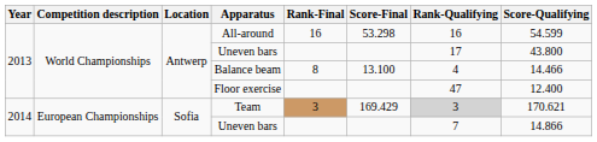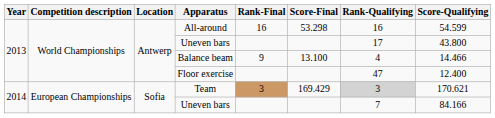 <table class="wikitable" style="text-align:center">
 <tr>
 <th>Year</th>
 <th>Competition description</th>
 <th>Location</th>
 <th>Apparatus</th>
 <th>Rank-Final</th>
 <th>Score-Final</th>
 <th>Rank-Qualifying</th>
 <th>Score-Qualifying</th>
 </tr>
 <tr>
 <td rowspan=4>2013</td>
 <td rowspan=4>World Championships</td>
 <td rowspan=4>Antwerp</td>
 <td>All-around</td>
 <td>16</td>
 <td>53.298</td>
 <td>16</td>
 <td>54.599</td>
 </tr>
 <tr>
 <td>Uneven bars</td>
 <td></td>
 <td></td>
 <td>17</td>
 <td>43.800</td>
 </tr>
 <tr>
 <td>Balance beam</td>
-<td>8</td>
+<td>9</td>
 <td>13.100</td>
 <td>4</td>
 <td>14.466</td>
 </tr>
 <tr>
 <td>Floor exercise</td>
 <td></td>
 <td></td>
 <td>47</td>
 <td>12.400</td>
 </tr>
 <tr>
 <td rowspan=2>2014</td>
 <td rowspan=2>European Championships</td>
 <td rowspan=2>Sofia</td>
 <td>Team</td>
 <td bgcolor=cc9966>3</td>
 <td>169.429</td>
 <td style="background: lightgrey;">3</td>
 <td>170.621</td>
 </tr>
 <tr>
 <td>Uneven bars</td>
 <td></td>
 <td></td>
 <td>7</td>
-<td>14.866</td>
+<td>84.166</td>
 </tr>
 </table>
